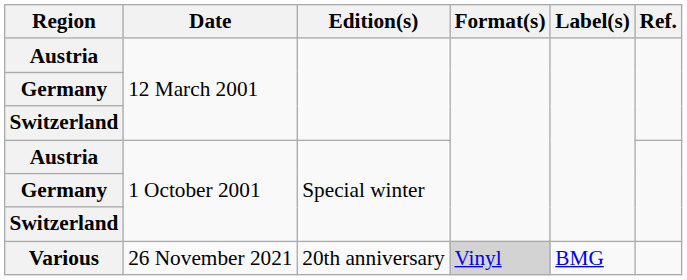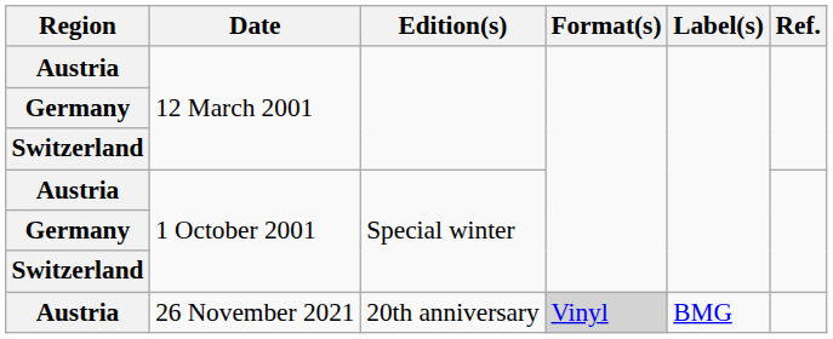 <table class="wikitable plainrowheaders">
 <tr>
 <th>Region</th>
 <th>Date</th>
 <th>Edition(s)</th>
 <th>Format(s)</th>
 <th>Label(s)</th>
 <th>Ref.</th>
 </tr>
 <tr>
 <th scope="row">Austria</th>
 <td rowspan="3">12 March 2001</td>
 <td rowspan="3"></td>
 <td rowspan="6"></td>
 <td rowspan="6"></td>
 <td align="center" rowspan="3"></td>
 </tr>
 <tr>
 <th scope="row">Germany</th>
 </tr>
 <tr>
 <th scope="row">Switzerland</th>
 </tr>
 <tr>
 <th scope="row">Austria</th>
 <td rowspan="3">1 October 2001</td>
 <td rowspan="3">Special winter</td>
 <td align="center" rowspan="3"></td>
 </tr>
 <tr>
 <th scope="row">Germany</th>
 </tr>
 <tr>
 <th scope="row">Switzerland</th>
 </tr>
 <tr>
-<th scope="row">Various</th>
+<th scope="row">Austria</th>
 <td>26 November 2021</td>
 <td>20th anniversary</td>
 <td style="background: lightgrey;"><a href='#'>Vinyl</a></td>
 <td><a href='#'>BMG</a></td>
 <td align="center"></td>
 </tr>
 </table>
